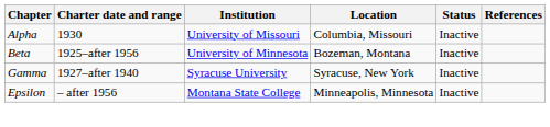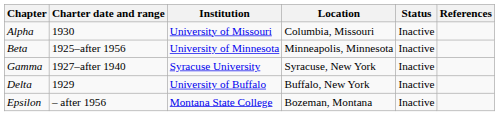 <table class="wikitable sortable">
 <tr>
 <th>Chapter</th>
 <th>Charter date and range</th>
 <th>Institution</th>
 <th>Location</th>
 <th>Status</th>
 <th>References</th>
 </tr>
 <tr>
 <td><em>Alpha</em></td>
 <td>1930</td>
 <td><a href='#'>University of Missouri</a></td>
 <td>Columbia, Missouri</td>
 <td>Inactive</td>
 <td></td>
 </tr>
 <tr>
 <td><em>Beta</em></td>
 <td>1925–after 1956</td>
 <td><a href='#'>University of Minnesota</a></td>
-<td>Bozeman, Montana</td>
+<td>Minneapolis, Minnesota</td>
 <td>Inactive</td>
 <td></td>
 </tr>
 <tr>
 <td><em>Gamma</em></td>
 <td>1927–after 1940</td>
 <td><a href='#'>Syracuse University</a></td>
 <td>Syracuse, New York</td>
 <td>Inactive</td>
 <td></td>
 </tr>
 <tr>
+<td><em>Delta</em></td>
+<td>1929</td>
+<td><a href='#'>University of Buffalo</a></td>
+<td>Buffalo, New York</td>
+<td>Inactive</td>
+<td></td>
+</tr>
+<tr>
 <td><em>Epsilon</em></td>
 <td> – after 1956</td>
 <td><a href='#'>Montana State College</a></td>
-<td>Minneapolis, Minnesota</td>
+<td>Bozeman, Montana</td>
 <td>Inactive</td>
 <td></td>
 </tr>
 </table>
